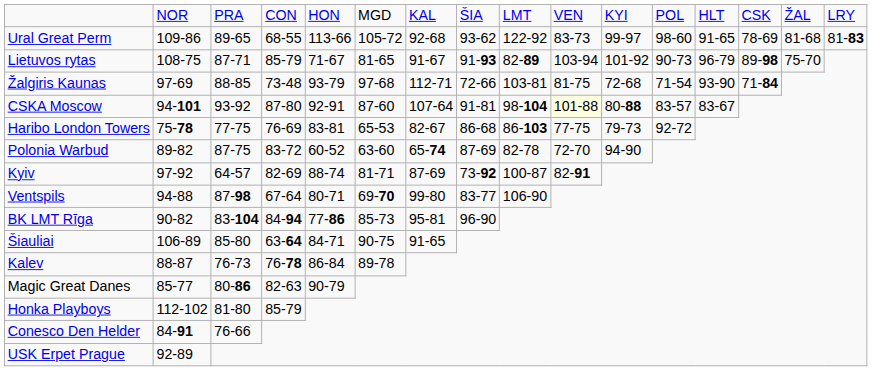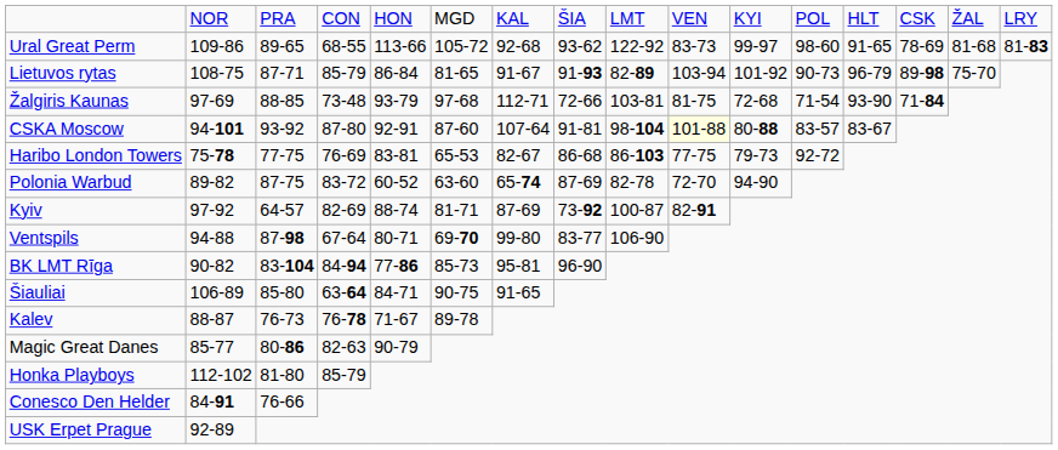 <table class="wikitable">
 <tr>
 <td></td>
 <td> <a href='#'>NOR</a></td>
 <td> <a href='#'>PRA</a></td>
 <td> <a href='#'>CON</a></td>
 <td> <a href='#'>HON</a></td>
 <td> MGD</td>
 <td> <a href='#'>KAL</a></td>
 <td> <a href='#'>ŠIA</a></td>
 <td> <a href='#'>LMT</a></td>
 <td> <a href='#'>VEN</a></td>
 <td> <a href='#'>KYI</a></td>
 <td> <a href='#'>POL</a></td>
 <td> <a href='#'>HLT</a></td>
 <td> <a href='#'>CSK</a></td>
 <td> <a href='#'>ŽAL</a></td>
 <td> <a href='#'>LRY</a></td>
 </tr>
 <tr>
 <td> <a href='#'>Ural Great Perm</a></td>
 <td>109-86</td>
 <td>89-65</td>
 <td>68-55</td>
 <td>113-66</td>
 <td>105-72</td>
 <td>92-68</td>
 <td>93-62</td>
 <td>122-92</td>
 <td>83-73</td>
 <td>99-97</td>
 <td>98-60</td>
 <td>91-65</td>
 <td>78-69</td>
 <td>81-68</td>
 <td>81-<strong>83</strong></td>
 </tr>
 <tr>
 <td> <a href='#'>Lietuvos rytas</a></td>
 <td>108-75</td>
 <td>87-71</td>
 <td>85-79</td>
-<td>71-67</td>
+<td>86-84</td>
 <td>81-65</td>
 <td>91-67</td>
 <td>91-<strong>93</strong></td>
 <td>82-<strong>89</strong></td>
 <td>103-94</td>
 <td>101-92</td>
 <td>90-73</td>
 <td>96-79</td>
 <td>89-<strong>98</strong></td>
 <td>75-70</td>
 </tr>
 <tr>
 <td> <a href='#'>Žalgiris Kaunas</a></td>
 <td>97-69</td>
 <td>88-85</td>
 <td>73-48</td>
 <td>93-79</td>
 <td>97-68</td>
 <td>112-71</td>
 <td>72-66</td>
 <td>103-81</td>
 <td>81-75</td>
 <td>72-68</td>
 <td>71-54</td>
 <td>93-90</td>
 <td>71-<strong>84</strong></td>
 </tr>
 <tr>
 <td> <a href='#'>CSKA Moscow</a></td>
 <td>94-<strong>101</strong></td>
 <td>93-92</td>
 <td>87-80</td>
 <td>92-91</td>
 <td>87-60</td>
 <td>107-64</td>
 <td>91-81</td>
 <td>98-<strong>104</strong></td>
 <td style="background: lightyellow;">101-88</td>
 <td>80-<strong>88</strong></td>
 <td>83-57</td>
 <td>83-67</td>
 </tr>
 <tr>
 <td> <a href='#'>Haribo London Towers</a></td>
 <td>75-<strong>78</strong></td>
 <td>77-75</td>
 <td>76-69</td>
 <td>83-81</td>
 <td>65-53</td>
 <td>82-67</td>
 <td>86-68</td>
 <td>86-<strong>103</strong></td>
 <td>77-75</td>
 <td>79-73</td>
 <td>92-72</td>
 </tr>
 <tr>
 <td> <a href='#'>Polonia Warbud</a></td>
 <td>89-82</td>
 <td>87-75</td>
 <td>83-72</td>
 <td>60-52</td>
 <td>63-60</td>
 <td>65-<strong>74</strong></td>
 <td>87-69</td>
 <td>82-78</td>
 <td>72-70</td>
 <td>94-90</td>
 </tr>
 <tr>
 <td> <a href='#'>Kyiv</a></td>
 <td>97-92</td>
 <td>64-57</td>
 <td>82-69</td>
 <td>88-74</td>
 <td>81-71</td>
 <td>87-69</td>
 <td>73-<strong>92</strong></td>
 <td>100-87</td>
 <td>82-<strong>91</strong></td>
 </tr>
 <tr>
 <td> <a href='#'>Ventspils</a></td>
 <td>94-88</td>
 <td>87-<strong>98</strong></td>
 <td>67-64</td>
 <td>80-71</td>
 <td>69-<strong>70</strong></td>
 <td>99-80</td>
 <td>83-77</td>
 <td>106-90</td>
 </tr>
 <tr>
 <td> <a href='#'>BK LMT Rīga</a></td>
 <td>90-82</td>
 <td>83-<strong>104</strong></td>
 <td>84-<strong>94</strong></td>
 <td>77-<strong>86</strong></td>
 <td>85-73</td>
 <td>95-81</td>
 <td>96-90</td>
 </tr>
 <tr>
 <td> <a href='#'>Šiauliai</a></td>
 <td>106-89</td>
 <td>85-80</td>
 <td>63-<strong>64</strong></td>
 <td>84-71</td>
 <td>90-75</td>
 <td>91-65</td>
 </tr>
 <tr>
 <td> <a href='#'>Kalev</a></td>
 <td>88-87</td>
 <td>76-73</td>
 <td>76-<strong>78</strong></td>
-<td>86-84</td>
+<td>71-67</td>
 <td>89-78</td>
 </tr>
 <tr>
 <td> Magic Great Danes</td>
 <td>85-77</td>
 <td>80-<strong>86</strong></td>
 <td>82-63</td>
 <td>90-79</td>
 </tr>
 <tr>
 <td> <a href='#'>Honka Playboys</a></td>
 <td>112-102</td>
 <td>81-80</td>
 <td>85-79</td>
 </tr>
 <tr>
 <td> <a href='#'>Conesco Den Helder</a></td>
 <td>84-<strong>91</strong></td>
 <td>76-66</td>
 </tr>
 <tr>
 <td> <a href='#'>USK Erpet Prague</a></td>
 <td>92-89</td>
 </tr>
 </table>
